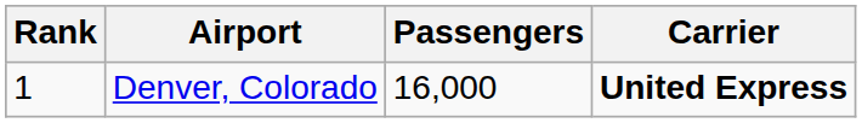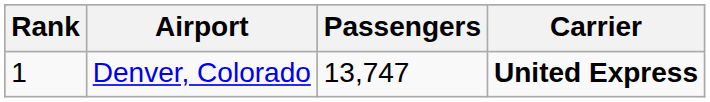 <table class="wikitable" style="font-size: 105%" width= align=>
 <tr>
 <th>Rank</th>
 <th>Airport</th>
 <th>Passengers</th>
 <th>Carrier</th>
 </tr>
 <tr>
 <td>1</td>
 <td><a href='#'>Denver, Colorado</a></td>
-<td>16,000</td>
+<td>13,747</td>
 <td><strong>United Express</strong></td>
 </tr>
 </table>
